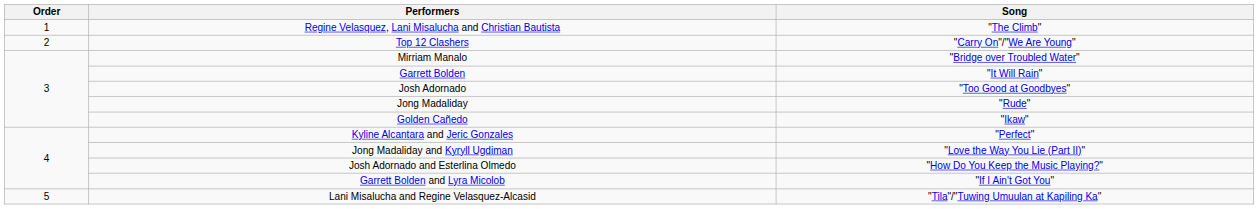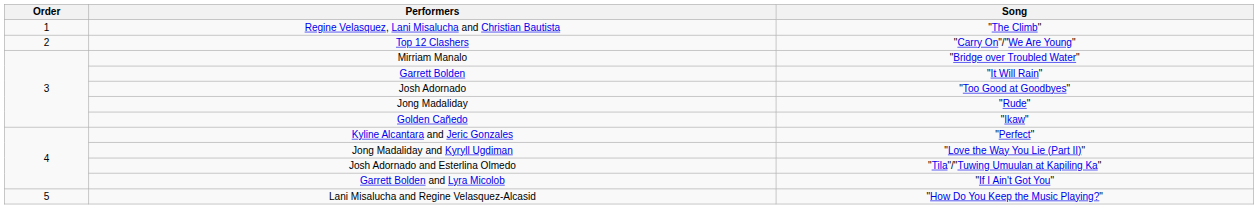 <table class="wikitable" style="text-align:center; line-height:17px; width:100%;">
 <tr>
 <th>Order</th>
 <th>Performers</th>
 <th>Song</th>
 </tr>
 <tr>
 <td>1</td>
 <td><a href='#'>Regine Velasquez</a>, <a href='#'>Lani Misalucha</a> and <a href='#'>Christian Bautista</a></td>
 <td>"<a href='#'>The Climb</a>"</td>
 </tr>
 <tr>
 <td>2</td>
 <td><a href='#'>Top 12 Clashers</a></td>
 <td>"<a href='#'>Carry On</a>"/"<a href='#'>We Are Young</a>"</td>
 </tr>
 <tr>
 <td rowspan=5>3</td>
 <td>Mirriam Manalo</td>
 <td>"<a href='#'>Bridge over Troubled Water</a>"</td>
 </tr>
 <tr>
 <td><a href='#'>Garrett Bolden</a></td>
 <td>"<a href='#'>It Will Rain</a>"</td>
 </tr>
 <tr>
 <td>Josh Adornado</td>
 <td>"<a href='#'>Too Good at Goodbyes</a>"</td>
 </tr>
 <tr>
 <td>Jong Madaliday</td>
 <td>"<a href='#'>Rude</a>"</td>
 </tr>
 <tr>
 <td><a href='#'>Golden Cañedo</a></td>
 <td>"<a href='#'>Ikaw</a>"</td>
 </tr>
 <tr>
 <td rowspan=4>4</td>
 <td><a href='#'>Kyline Alcantara</a> and <a href='#'>Jeric Gonzales</a></td>
 <td>"<a href='#'>Perfect</a>"</td>
 </tr>
 <tr>
 <td>Jong Madaliday and <a href='#'>Kyryll Ugdiman</a></td>
 <td>"<a href='#'>Love the Way You Lie (Part II)</a>"</td>
 </tr>
 <tr>
 <td>Josh Adornado and Esterlina Olmedo</td>
-<td>"<a href='#'>How Do You Keep the Music Playing?</a>"</td>
+<td>"<a href='#'>Tila</a>"/"<a href='#'>Tuwing Umuulan at Kapiling Ka</a>"</td>
 </tr>
 <tr>
 <td><a href='#'>Garrett Bolden</a> and <a href='#'>Lyra Micolob</a></td>
 <td>"<a href='#'>If I Ain't Got You</a>"</td>
 </tr>
 <tr>
 <td>5</td>
 <td>Lani Misalucha and Regine Velasquez-Alcasid</td>
-<td>"<a href='#'>Tila</a>"/"<a href='#'>Tuwing Umuulan at Kapiling Ka</a>"</td>
+<td>"<a href='#'>How Do You Keep the Music Playing?</a>"</td>
 </tr>
 </table>
